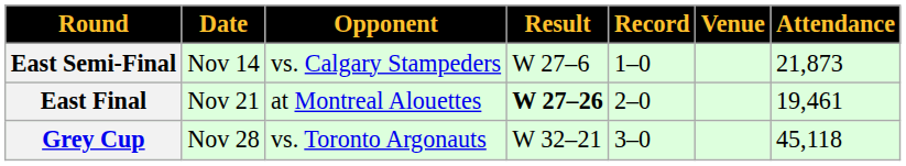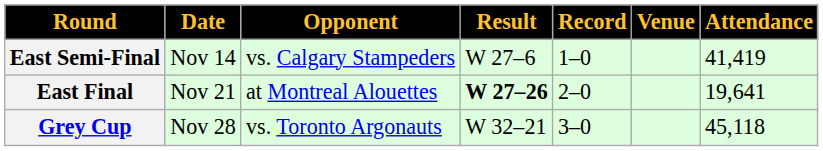 <table class="wikitable sortable">
 <tr>
 <th style="background:black;color:#FFC12D;">Round</th>
 <th style="background:black;color:#FFC12D;">Date</th>
 <th style="background:black;color:#FFC12D;">Opponent</th>
 <th style="background:black;color:#FFC12D;">Result</th>
 <th style="background:black;color:#FFC12D;">Record</th>
 <th style="background:black;color:#FFC12D;">Venue</th>
 <th style="background:black;color:#FFC12D;">Attendance</th>
 </tr>
 <tr style="background:#ddffdd">
 <th>East Semi-Final</th>
 <td>Nov 14</td>
 <td>vs. <a href='#'>Calgary Stampeders</a></td>
 <td>W 27–6</td>
 <td>1–0</td>
 <td></td>
-<td>21,873</td>
+<td>41,419</td>
 </tr>
 <tr style="background:#ddffdd">
 <th>East Final</th>
 <td>Nov 21</td>
 <td>at <a href='#'>Montreal Alouettes</a></td>
 <td><strong>W 27–26</strong></td>
 <td>2–0</td>
 <td></td>
-<td>19,461</td>
+<td>19,641</td>
 </tr>
 <tr style="background:#ddffdd">
 <th><a href='#'>Grey Cup</a></th>
 <td>Nov 28</td>
 <td>vs. <a href='#'>Toronto Argonauts</a></td>
 <td>W 32–21</td>
 <td>3–0</td>
 <td></td>
 <td>45,118</td>
 </tr>
 </table>
